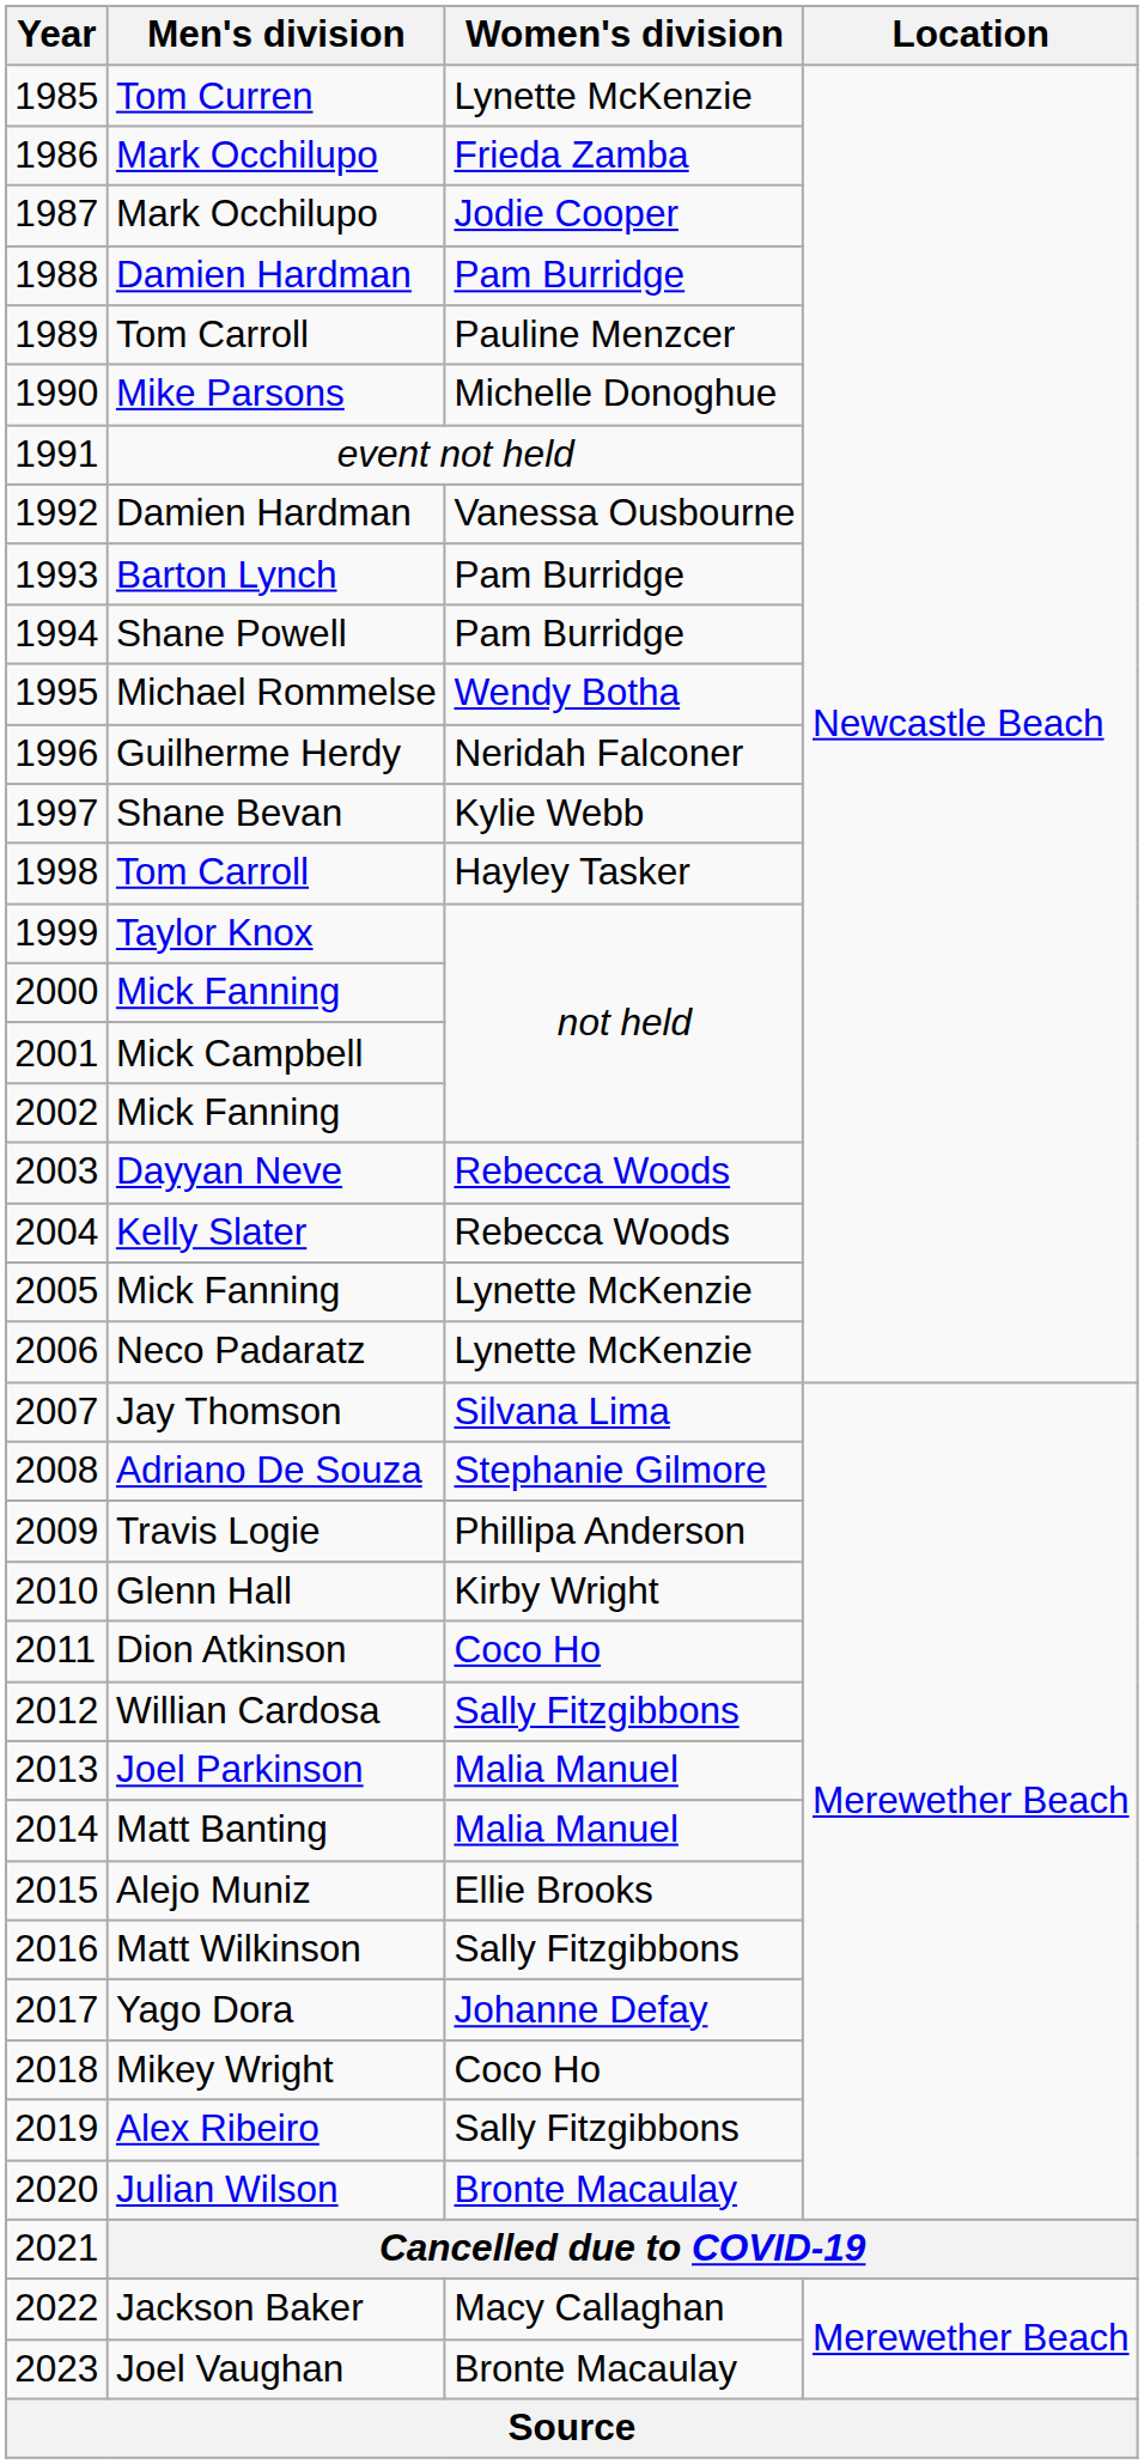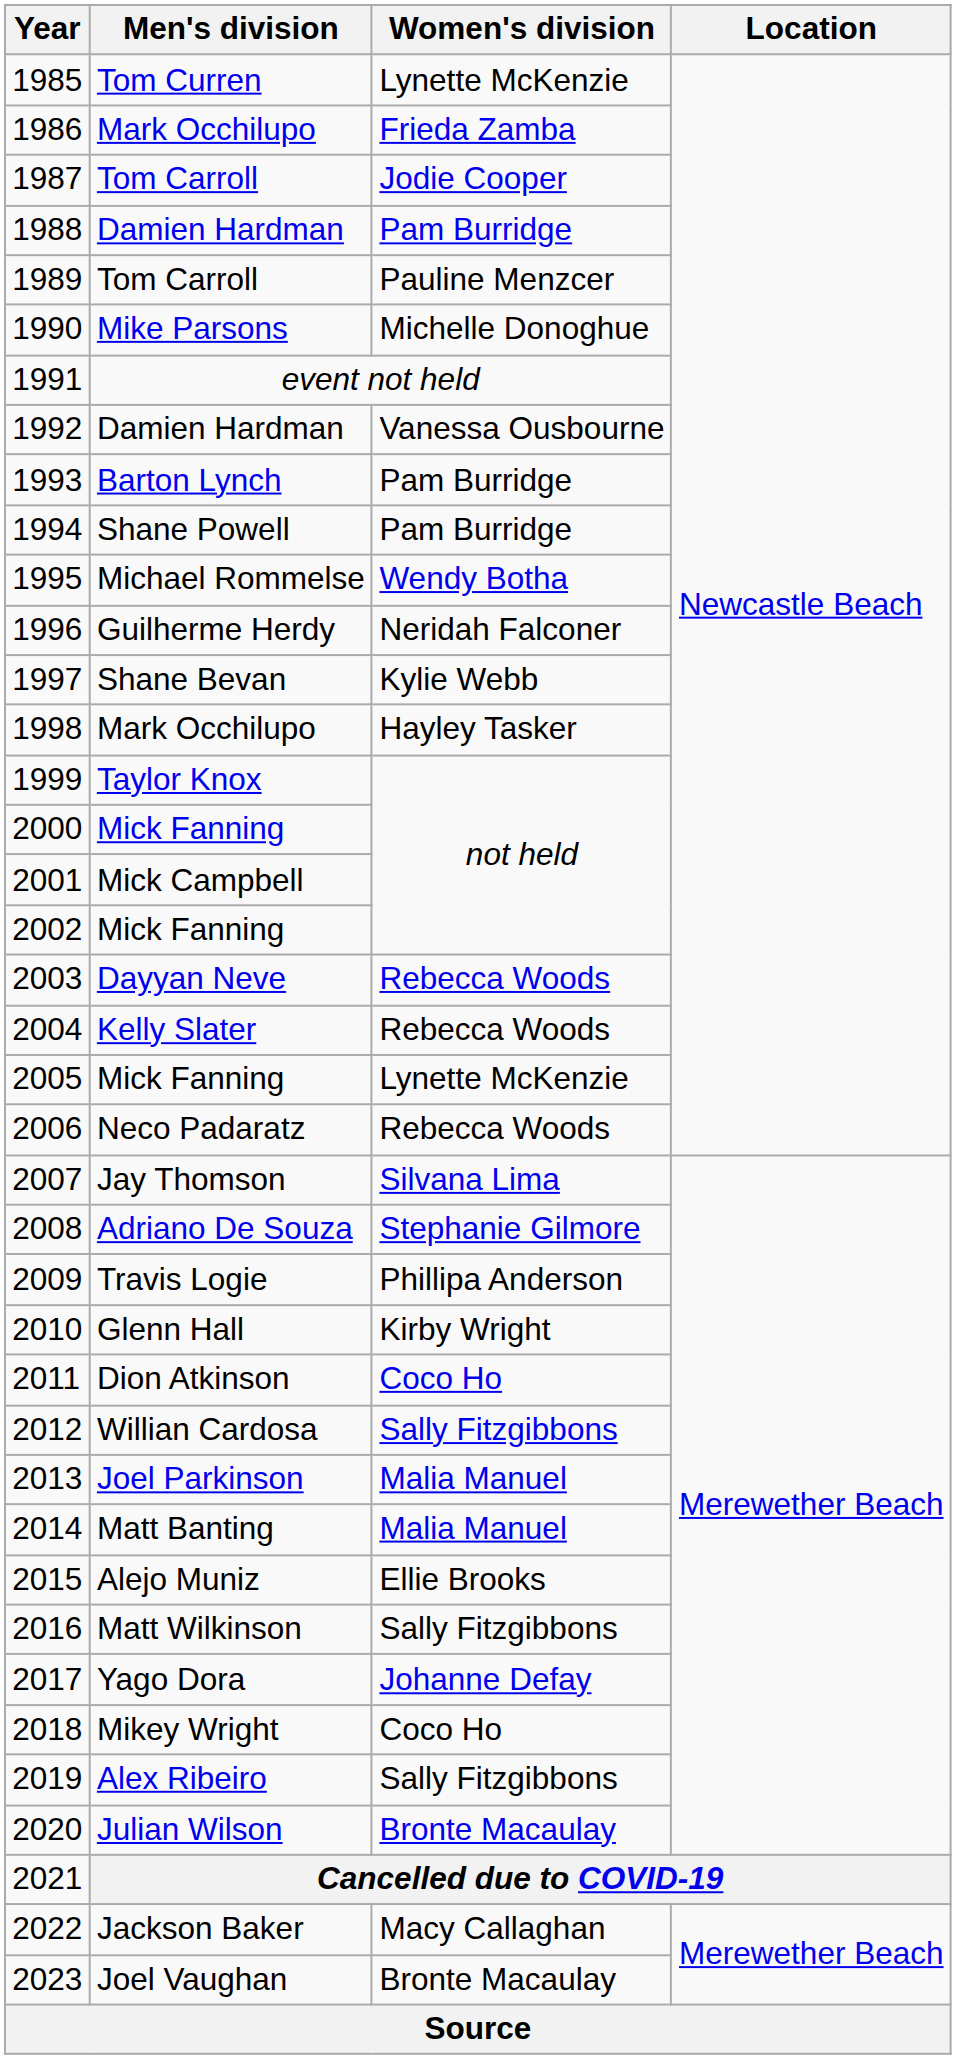 <table class="wikitable plainrowheaders">
 <tr>
 <th scope="col">Year</th>
 <th scope="col">Men's division</th>
 <th scope="col">Women's division</th>
 <th scope="col">Location</th>
 </tr>
 <tr>
 <td scope="row">1985</td>
 <td> <a href='#'>Tom Curren</a></td>
 <td> Lynette McKenzie</td>
 <td rowspan=22><a href='#'>Newcastle Beach</a></td>
 </tr>
 <tr>
 <td scope="row">1986</td>
 <td> <a href='#'>Mark Occhilupo</a></td>
 <td> <a href='#'>Frieda Zamba</a></td>
 </tr>
 <tr>
 <td scope="row">1987</td>
-<td> Mark Occhilupo</td>
+<td> <a href='#'>Tom Carroll</a></td>
 <td> <a href='#'>Jodie Cooper</a></td>
 </tr>
 <tr>
 <td scope="row">1988</td>
 <td> <a href='#'>Damien Hardman</a></td>
 <td> <a href='#'>Pam Burridge</a></td>
 </tr>
 <tr>
 <td scope="row">1989</td>
 <td> Tom Carroll</td>
 <td> Pauline Menzcer</td>
 </tr>
 <tr>
 <td scope="row">1990</td>
 <td> <a href='#'>Mike Parsons</a></td>
 <td> Michelle Donoghue</td>
 </tr>
 <tr>
 <td scope="row">1991</td>
 <td colspan=2 align=center><em>event not held</em></td>
 </tr>
 <tr>
 <td scope="row">1992</td>
 <td> Damien Hardman</td>
 <td> Vanessa Ousbourne</td>
 </tr>
 <tr>
 <td scope="row">1993</td>
 <td> <a href='#'>Barton Lynch</a></td>
 <td> Pam Burridge</td>
 </tr>
 <tr>
 <td scope="row">1994</td>
 <td> Shane Powell</td>
 <td> Pam Burridge</td>
 </tr>
 <tr>
 <td scope="row">1995</td>
 <td> Michael Rommelse</td>
 <td> <a href='#'>Wendy Botha</a></td>
 </tr>
 <tr>
 <td scope="row">1996</td>
 <td> Guilherme Herdy</td>
 <td> Neridah Falconer</td>
 </tr>
 <tr>
 <td scope="row">1997</td>
 <td> Shane Bevan</td>
 <td> Kylie Webb</td>
 </tr>
 <tr>
 <td scope="row">1998</td>
-<td> <a href='#'>Tom Carroll</a></td>
+<td> Mark Occhilupo</td>
 <td> Hayley Tasker</td>
 </tr>
 <tr>
 <td scope="row">1999</td>
 <td> <a href='#'>Taylor Knox</a></td>
 <td rowspan="4" style="text-align:center"><em>not held</em></td>
 </tr>
 <tr>
 <td scope="row">2000</td>
 <td> <a href='#'>Mick Fanning</a></td>
 </tr>
 <tr>
 <td scope="row">2001</td>
 <td> Mick Campbell</td>
 </tr>
 <tr>
 <td scope="row">2002</td>
 <td> Mick Fanning</td>
 </tr>
 <tr>
 <td scope="row">2003</td>
 <td> <a href='#'>Dayyan Neve</a></td>
 <td> <a href='#'>Rebecca Woods</a></td>
 </tr>
 <tr>
 <td scope="row">2004</td>
 <td> <a href='#'>Kelly Slater</a></td>
 <td> Rebecca Woods</td>
 </tr>
 <tr>
 <td scope="row">2005</td>
 <td> Mick Fanning</td>
 <td> Lynette McKenzie</td>
 </tr>
 <tr>
 <td scope="row">2006</td>
 <td> Neco Padaratz</td>
-<td> Lynette McKenzie</td>
+<td> Rebecca Woods</td>
 </tr>
 <tr>
 <td scope="row">2007</td>
 <td> Jay Thomson</td>
 <td> <a href='#'>Silvana Lima</a></td>
 <td rowspan=14><a href='#'>Merewether Beach</a></td>
 </tr>
 <tr>
 <td scope="row">2008</td>
 <td> <a href='#'>Adriano De Souza</a></td>
 <td> <a href='#'>Stephanie Gilmore</a></td>
 </tr>
 <tr>
 <td scope="row">2009</td>
 <td> Travis Logie</td>
 <td> Phillipa Anderson</td>
 </tr>
 <tr>
 <td scope="row">2010</td>
 <td> Glenn Hall</td>
 <td> Kirby Wright</td>
 </tr>
 <tr>
 <td scope="row">2011</td>
 <td> Dion Atkinson</td>
 <td> <a href='#'>Coco Ho</a></td>
 </tr>
 <tr>
 <td scope="row">2012</td>
 <td> Willian Cardosa</td>
 <td> <a href='#'>Sally Fitzgibbons</a></td>
 </tr>
 <tr>
 <td scope="row">2013</td>
 <td> <a href='#'>Joel Parkinson</a></td>
 <td> <a href='#'>Malia Manuel</a></td>
 </tr>
 <tr>
 <td scope="row">2014</td>
 <td> Matt Banting</td>
 <td> <a href='#'>Malia Manuel</a></td>
 </tr>
 <tr>
 <td scope="row">2015</td>
 <td> Alejo Muniz</td>
 <td> Ellie Brooks</td>
 </tr>
 <tr>
 <td scope="row">2016</td>
 <td> Matt Wilkinson</td>
 <td> Sally Fitzgibbons</td>
 </tr>
 <tr>
 <td scope="row">2017</td>
 <td> Yago Dora</td>
 <td> <a href='#'>Johanne Defay</a></td>
 </tr>
 <tr>
 <td scope="row">2018</td>
 <td> Mikey Wright</td>
 <td> Coco Ho</td>
 </tr>
 <tr>
 <td scope="row">2019</td>
 <td> <a href='#'>Alex Ribeiro</a></td>
 <td> Sally Fitzgibbons</td>
 </tr>
 <tr>
 <td scope="row">2020</td>
 <td> <a href='#'>Julian Wilson</a></td>
 <td> <a href='#'>Bronte Macaulay</a></td>
 </tr>
 <tr>
 <td scope="row">2021</td>
 <th colspan=3><em>Cancelled due to <a href='#'>COVID-19</a></em></th>
 </tr>
 <tr>
 <td scope="row">2022</td>
 <td> Jackson Baker</td>
 <td> Macy Callaghan</td>
 <td rowspan=2><a href='#'>Merewether Beach</a></td>
 </tr>
 <tr>
 <td scope="row">2023</td>
 <td> Joel Vaughan</td>
 <td> Bronte Macaulay</td>
 </tr>
 <tr>
 <th colspan=4 align=center>Source</th>
 </tr>
 </table>
